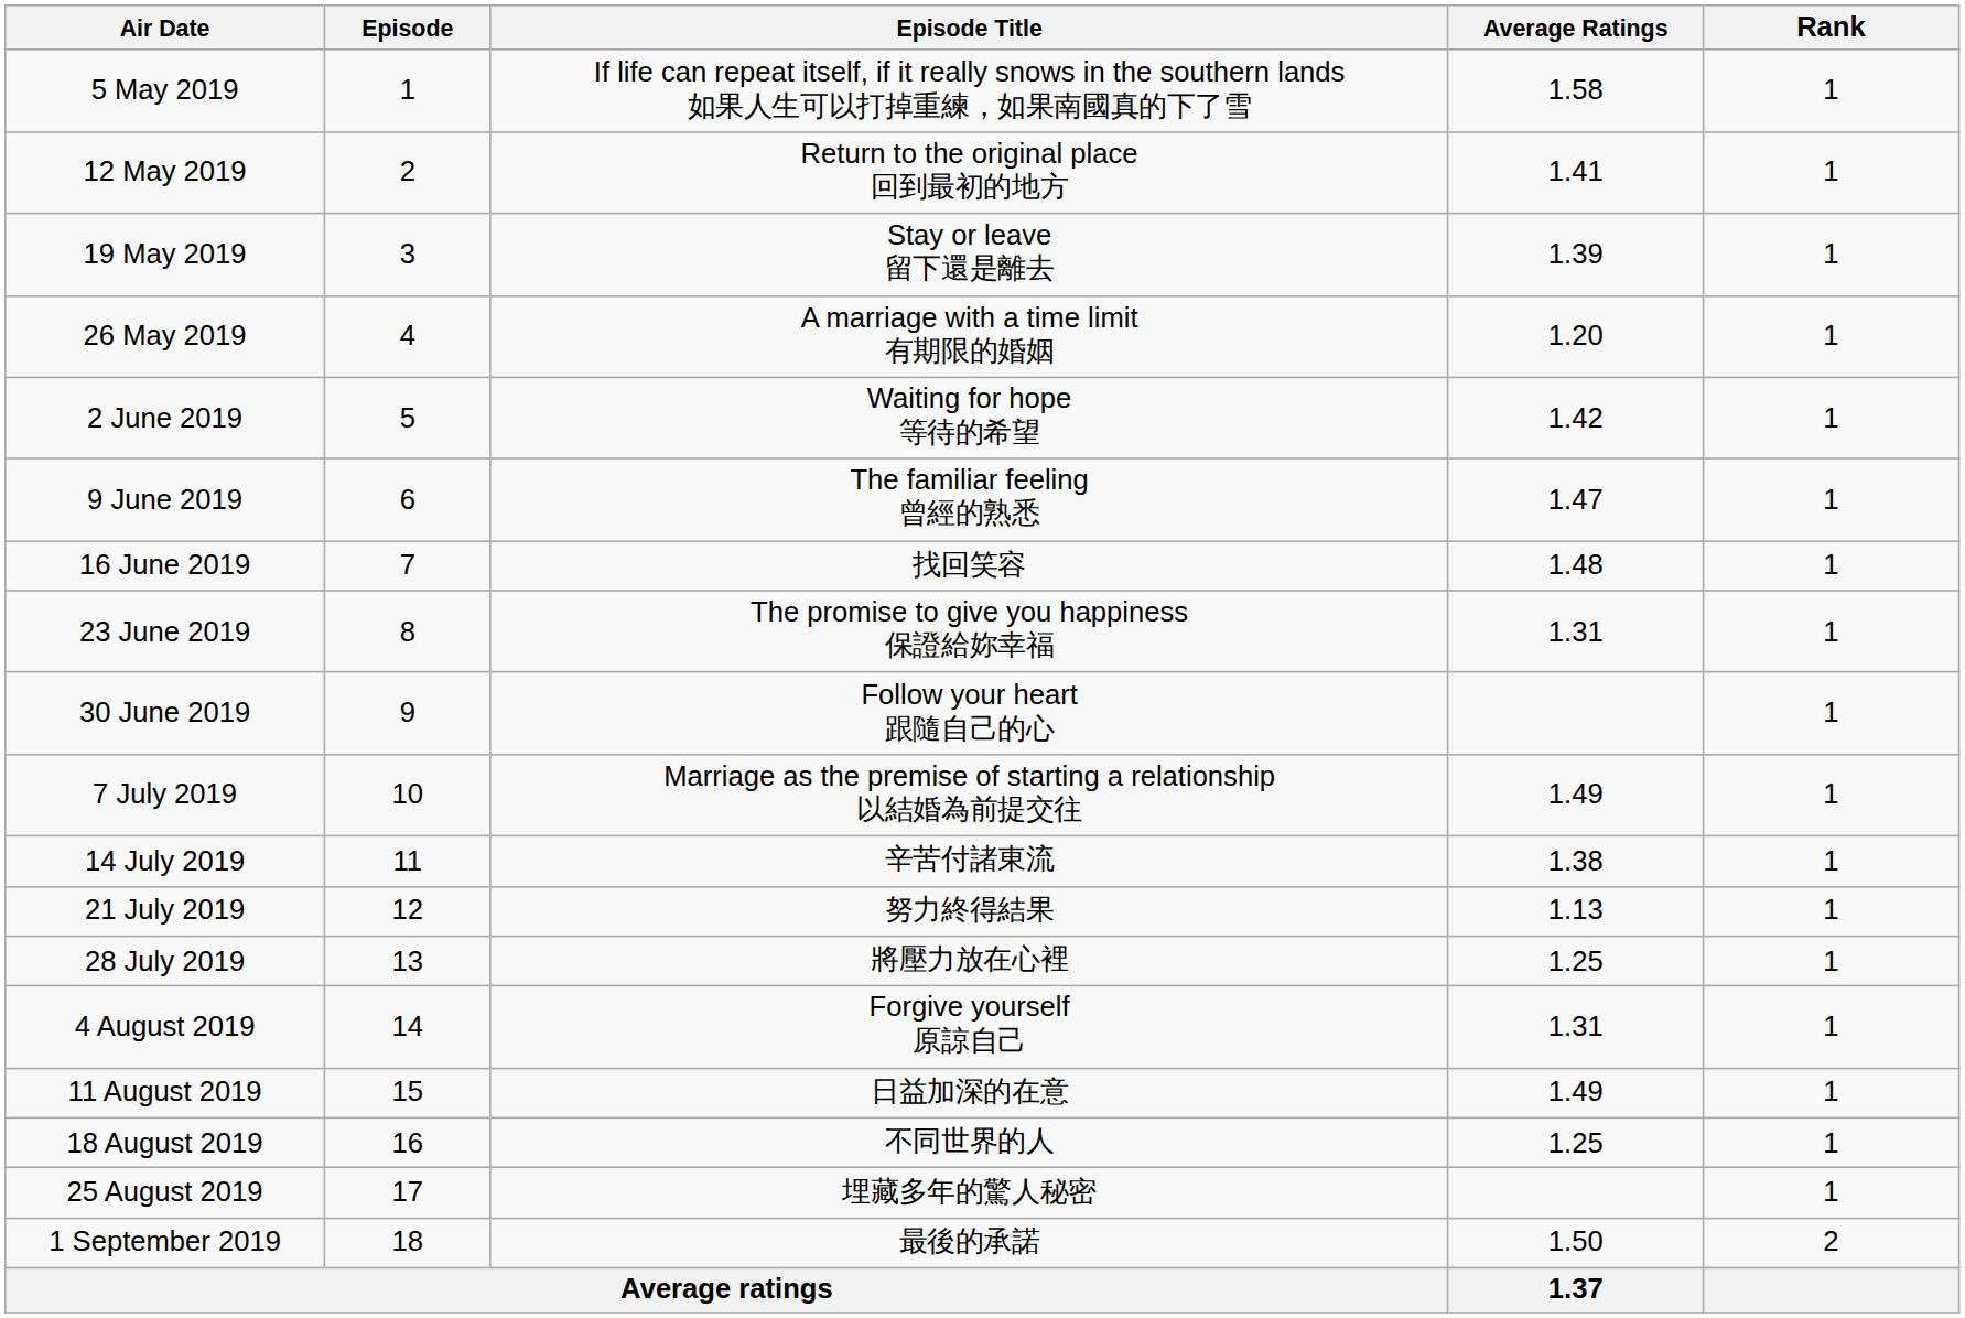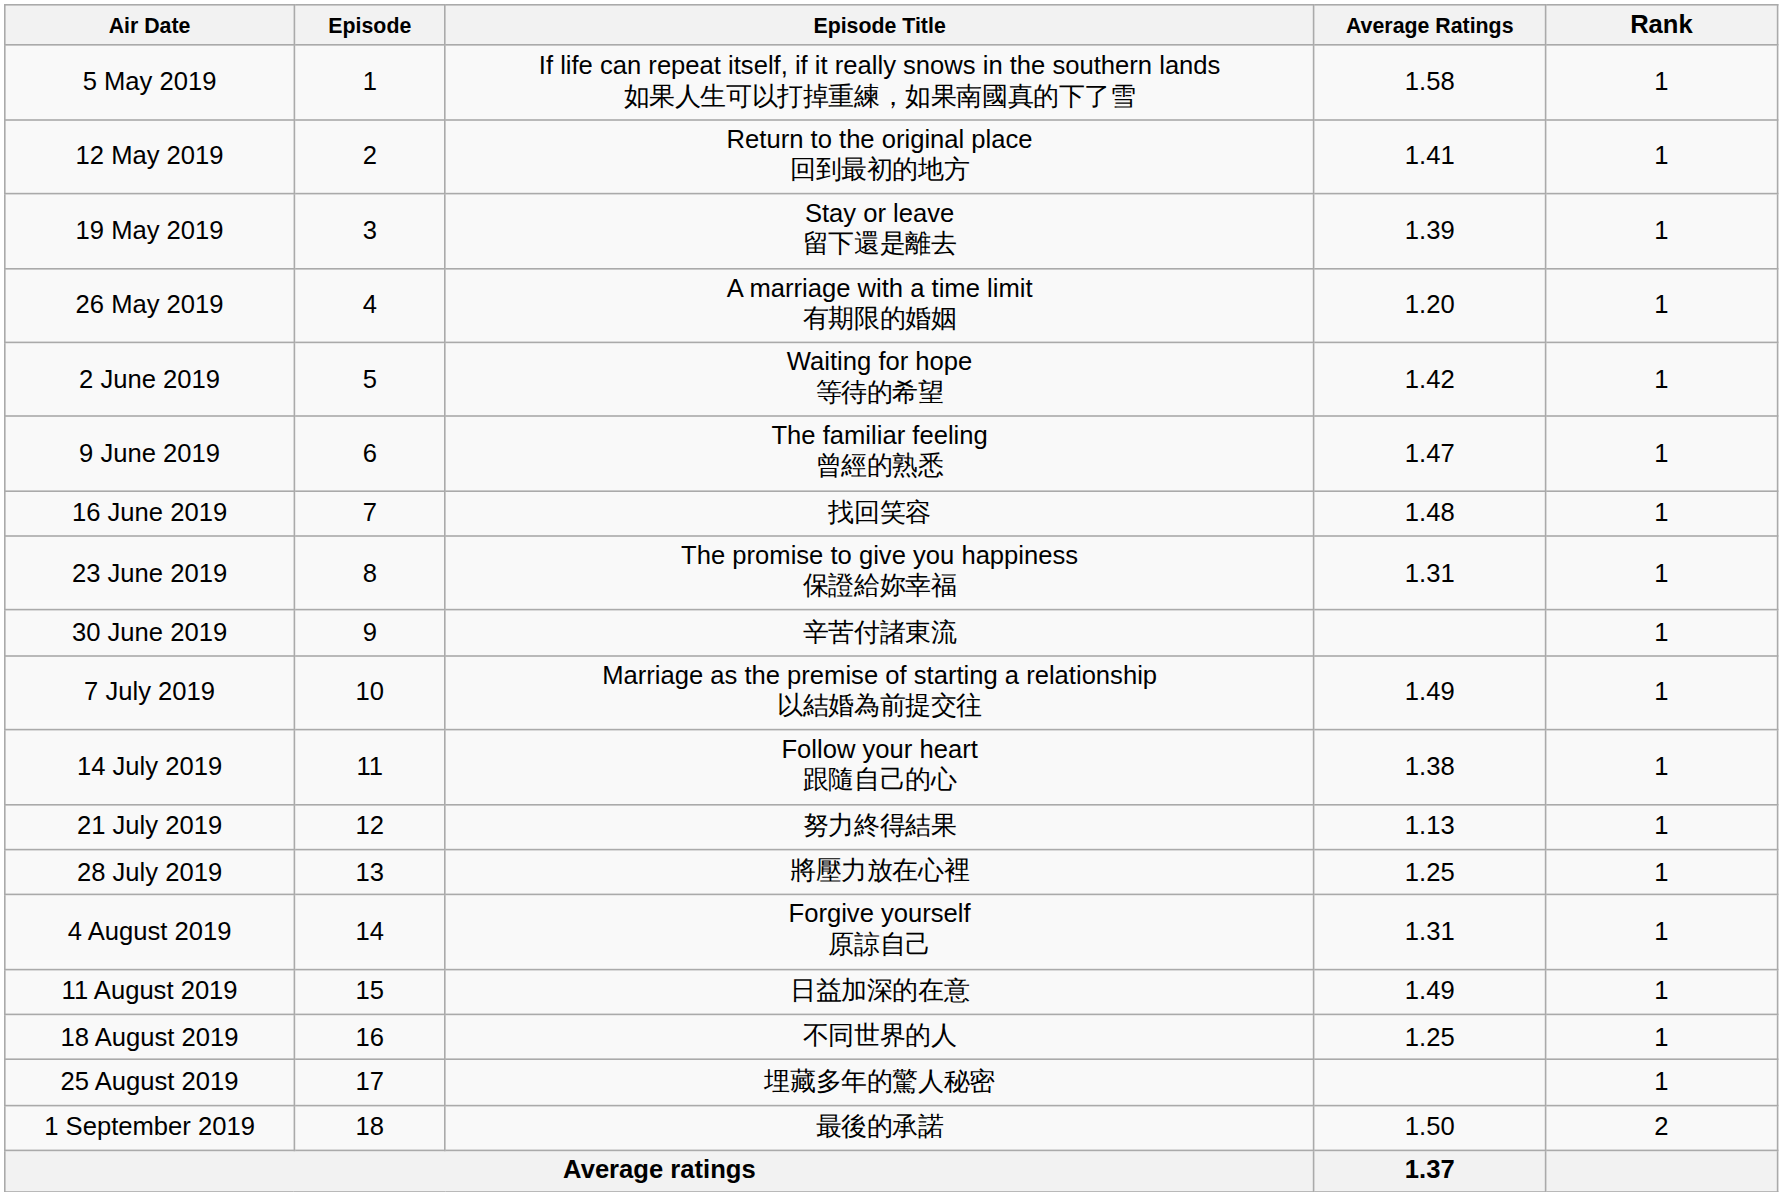 <table class="wikitable sortable mw-collapsible" style="text-align:center;width:70%;">
 <tr>
 <th width="10%"><small><strong>Air Date</strong></small></th>
 <th width="5%"><small><strong>Episode</strong></small></th>
 <th width="30%"><small>Episode Title</small></th>
 <th width="8%"><small><strong>Average Ratings</strong></small></th>
 <th width="8%">Rank</th>
 </tr>
 <tr>
 <td>5 May 2019</td>
 <td>1</td>
 <td><small></small>If life can repeat itself, if it really snows in the southern lands<br><small></small>如果人生可以打掉重練，如果南國真的下了雪</td>
 <td>1.58</td>
 <td>1</td>
 </tr>
 <tr>
 <td>12 May 2019</td>
 <td>2</td>
 <td>Return to the original place<br>回到最初的地方</td>
 <td>1.41</td>
 <td>1</td>
 </tr>
 <tr>
 <td>19 May 2019</td>
 <td>3</td>
 <td>Stay or leave<br>留下還是離去</td>
 <td>1.39</td>
 <td>1</td>
 </tr>
 <tr>
 <td>26 May 2019</td>
 <td>4</td>
 <td>A marriage with a time limit<br>有期限的婚姻</td>
 <td>1.20</td>
 <td>1</td>
 </tr>
 <tr>
 <td>2 June 2019</td>
 <td>5</td>
 <td>Waiting for hope<br>等待的希望</td>
 <td>1.42</td>
 <td>1</td>
 </tr>
 <tr>
 <td>9 June 2019</td>
 <td>6</td>
 <td>The familiar feeling<br>曾經的熟悉</td>
 <td>1.47</td>
 <td>1</td>
 </tr>
 <tr>
 <td>16 June 2019</td>
 <td>7</td>
 <td>找回笑容</td>
 <td>1.48</td>
 <td>1</td>
 </tr>
 <tr>
 <td>23 June 2019</td>
 <td>8</td>
 <td>The promise to give you happiness<br>保證給妳幸福</td>
 <td>1.31</td>
 <td>1</td>
 </tr>
 <tr>
 <td>30 June 2019</td>
 <td>9</td>
-<td>Follow your heart<br>跟隨自己的心</td>
+<td>辛苦付諸東流</td>
 <td></td>
 <td>1</td>
 </tr>
 <tr>
 <td>7 July 2019</td>
 <td>10</td>
 <td>Marriage as the premise of starting a relationship<br>以結婚為前提交往</td>
 <td>1.49</td>
 <td>1</td>
 </tr>
 <tr>
 <td>14 July 2019</td>
 <td>11</td>
-<td>辛苦付諸東流</td>
+<td>Follow your heart<br>跟隨自己的心</td>
 <td>1.38</td>
 <td>1</td>
 </tr>
 <tr>
 <td>21 July 2019</td>
 <td>12</td>
 <td>努力終得結果</td>
 <td>1.13</td>
 <td>1</td>
 </tr>
 <tr>
 <td>28 July 2019</td>
 <td>13</td>
 <td>將壓力放在心裡</td>
 <td>1.25</td>
 <td>1</td>
 </tr>
 <tr>
 <td>4 August 2019</td>
 <td>14</td>
 <td>Forgive yourself<br>原諒自己</td>
 <td>1.31</td>
 <td>1</td>
 </tr>
 <tr>
 <td>11 August 2019</td>
 <td>15</td>
 <td>日益加深的在意</td>
 <td>1.49</td>
 <td>1</td>
 </tr>
 <tr>
 <td>18 August 2019</td>
 <td>16</td>
 <td>不同世界的人</td>
 <td>1.25</td>
 <td>1</td>
 </tr>
 <tr>
 <td>25 August 2019</td>
 <td>17</td>
 <td>埋藏多年的驚人秘密</td>
 <td></td>
 <td>1</td>
 </tr>
 <tr>
 <td>1 September 2019</td>
 <td>18</td>
 <td>最後的承諾</td>
 <td>1.50</td>
 <td>2</td>
 </tr>
 <tr>
 <th colspan="3"><strong>Average ratings</strong></th>
 <th>1.37</th>
 <th></th>
 </tr>
 </table>
